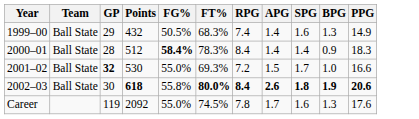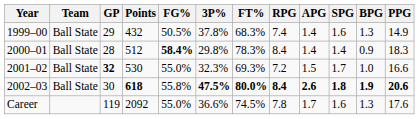 <table class="wikitable">
 <tr>
 <th>Year</th>
 <th>Team</th>
 <th>GP</th>
 <th>Points</th>
 <th>FG%</th>
+<th>3P%</th>
 <th>FT%</th>
 <th>RPG</th>
 <th>APG</th>
 <th>SPG</th>
 <th>BPG</th>
 <th>PPG</th>
 </tr>
 <tr>
 <td>1999–00</td>
 <td>Ball State</td>
 <td>29</td>
 <td>432</td>
 <td>50.5%</td>
+<td>37.8%</td>
 <td>68.3%</td>
 <td>7.4</td>
 <td>1.4</td>
 <td>1.6</td>
 <td>1.3</td>
 <td>14.9</td>
 </tr>
 <tr>
 <td>2000–01</td>
 <td>Ball State</td>
 <td>28</td>
 <td>512</td>
 <td><strong>58.4%</strong></td>
+<td>29.8%</td>
 <td>78.3%</td>
 <td>8.4</td>
 <td>1.4</td>
 <td>1.4</td>
 <td>0.9</td>
 <td>18.3</td>
 </tr>
 <tr>
 <td>2001–02</td>
 <td>Ball State</td>
 <td><strong>32</strong></td>
 <td>530</td>
 <td>55.0%</td>
+<td>32.3%</td>
 <td>69.3%</td>
 <td>7.2</td>
 <td>1.5</td>
 <td>1.7</td>
 <td>1.0</td>
 <td>16.6</td>
 </tr>
 <tr>
 <td>2002–03</td>
 <td>Ball State</td>
 <td>30</td>
 <td><strong>618</strong></td>
 <td>55.8%</td>
+<td><strong>47.5%</strong></td>
 <td><strong>80.0%</strong></td>
 <td><strong>8.4</strong></td>
 <td><strong>2.6</strong></td>
 <td><strong>1.8</strong></td>
 <td><strong>1.9</strong></td>
 <td><strong>20.6</strong></td>
 </tr>
 <tr>
 <td>Career</td>
 <td></td>
 <td>119</td>
 <td>2092</td>
 <td>55.0%</td>
+<td>36.6%</td>
 <td>74.5%</td>
 <td>7.8</td>
 <td>1.7</td>
 <td>1.6</td>
 <td>1.3</td>
 <td>17.6</td>
 </tr>
 </table>
